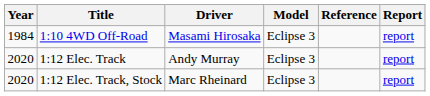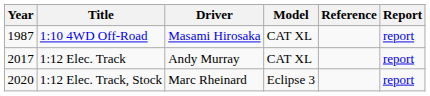 <table class="wikitable" style="font-size: 85%;">
 <tr>
 <th>Year</th>
 <th>Title</th>
 <th>Driver</th>
 <th>Model</th>
 <th>Reference</th>
 <th>Report</th>
 </tr>
 <tr>
-<td>1984</td>
+<td>1987</td>
 <td><a href='#'>1:10 4WD Off-Road</a></td>
 <td> <a href='#'>Masami Hirosaka</a></td>
-<td>Eclipse 3</td>
+<td>CAT XL</td>
 <td></td>
 <td><a href='#'>report</a></td>
 </tr>
 <tr>
-<td>2020</td>
+<td>2017</td>
 <td>1:12 Elec. Track</td>
 <td> Andy Murray</td>
-<td>Eclipse 3</td>
+<td>CAT XL</td>
 <td></td>
 <td><a href='#'>report</a></td>
 </tr>
 <tr>
 <td>2020</td>
 <td>1:12 Elec. Track, Stock</td>
 <td> Marc Rheinard</td>
 <td>Eclipse 3</td>
 <td></td>
 <td><a href='#'>report</a></td>
 </tr>
 </table>
